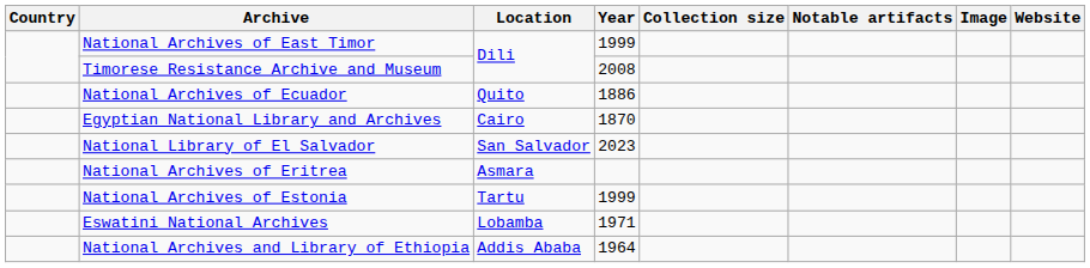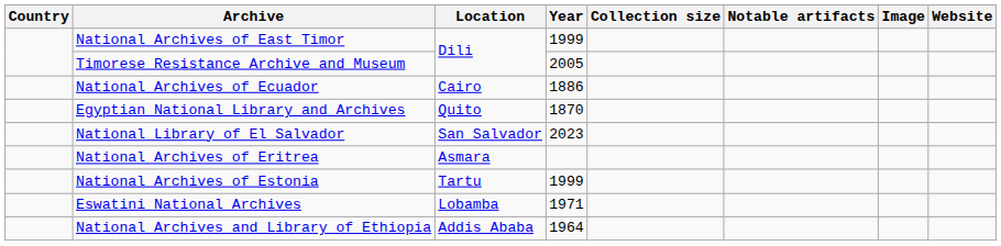 <table class="wikitable">
 <tr>
 <th>Country</th>
 <th>Archive</th>
 <th>Location</th>
 <th>Year</th>
 <th>Collection size</th>
 <th>Notable artifacts</th>
 <th>Image</th>
 <th>Website</th>
 </tr>
 <tr>
 <td rowspan="2"></td>
 <td><a href='#'>National Archives of East Timor</a></td>
 <td rowspan="2"><a href='#'>Dili</a></td>
 <td>1999</td>
 <td></td>
 <td></td>
 <td></td>
 <td></td>
 </tr>
 <tr>
 <td><a href='#'>Timorese Resistance Archive and Museum</a></td>
-<td>2008</td>
+<td>2005</td>
 <td></td>
 <td></td>
 <td></td>
 <td></td>
 </tr>
 <tr>
 <td></td>
 <td><a href='#'>National Archives of Ecuador</a></td>
-<td><a href='#'>Quito</a></td>
+<td><a href='#'>Cairo</a></td>
 <td>1886</td>
 <td></td>
 <td></td>
 <td></td>
 <td></td>
 </tr>
 <tr>
 <td></td>
 <td><a href='#'>Egyptian National Library and Archives</a></td>
-<td><a href='#'>Cairo</a></td>
+<td><a href='#'>Quito</a></td>
 <td>1870</td>
 <td></td>
 <td></td>
 <td></td>
 <td></td>
 </tr>
 <tr>
 <td></td>
 <td><a href='#'>National Library of El Salvador</a></td>
 <td><a href='#'>San Salvador</a></td>
 <td>2023</td>
 <td></td>
 <td></td>
 <td></td>
 <td></td>
 </tr>
 <tr>
 <td></td>
 <td><a href='#'>National Archives of Eritrea</a></td>
 <td><a href='#'>Asmara</a></td>
 <td></td>
 <td></td>
 <td></td>
 <td></td>
 <td></td>
 </tr>
 <tr>
 <td></td>
 <td><a href='#'>National Archives of Estonia</a></td>
 <td><a href='#'>Tartu</a></td>
 <td>1999</td>
 <td></td>
 <td></td>
 <td></td>
 <td></td>
 </tr>
 <tr>
 <td></td>
 <td><a href='#'>Eswatini National Archives</a></td>
 <td><a href='#'>Lobamba</a></td>
 <td>1971</td>
 <td></td>
 <td></td>
 <td></td>
 <td></td>
 </tr>
 <tr>
 <td></td>
 <td><a href='#'>National Archives and Library of Ethiopia</a></td>
 <td><a href='#'>Addis Ababa</a></td>
 <td>1964</td>
 <td></td>
 <td></td>
 <td></td>
 <td></td>
 </tr>
 </table>
